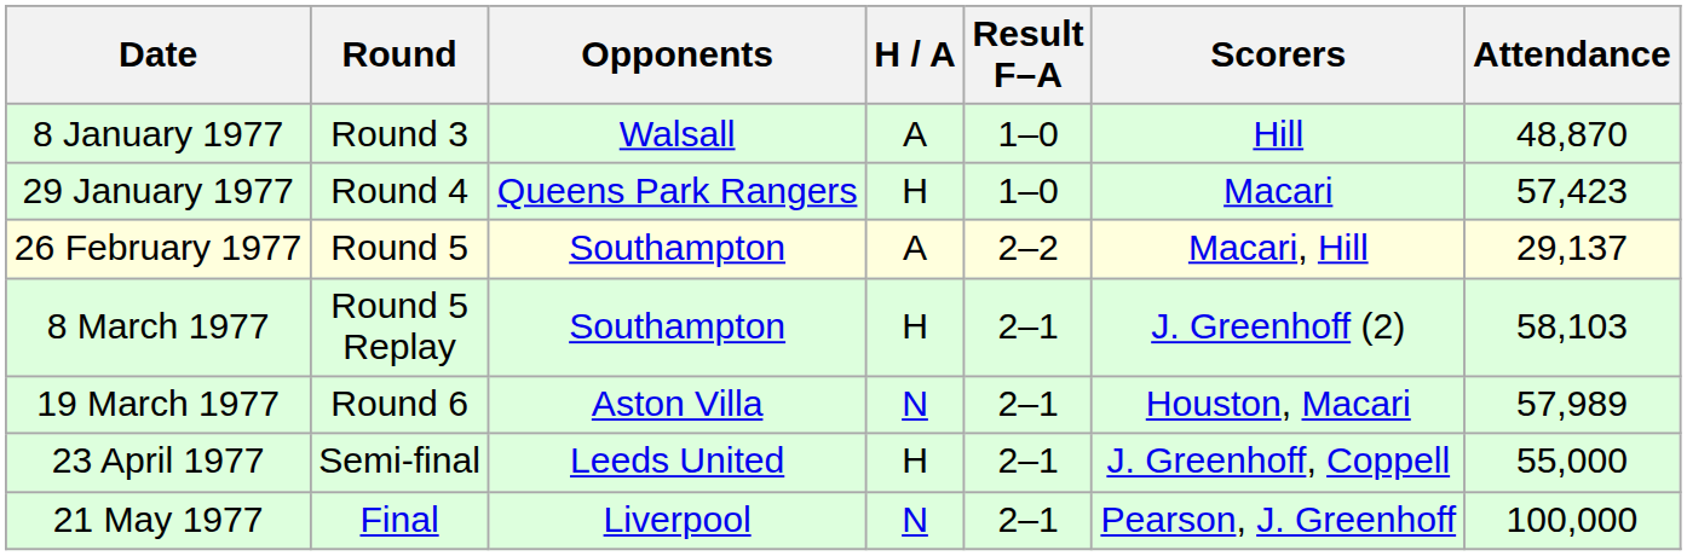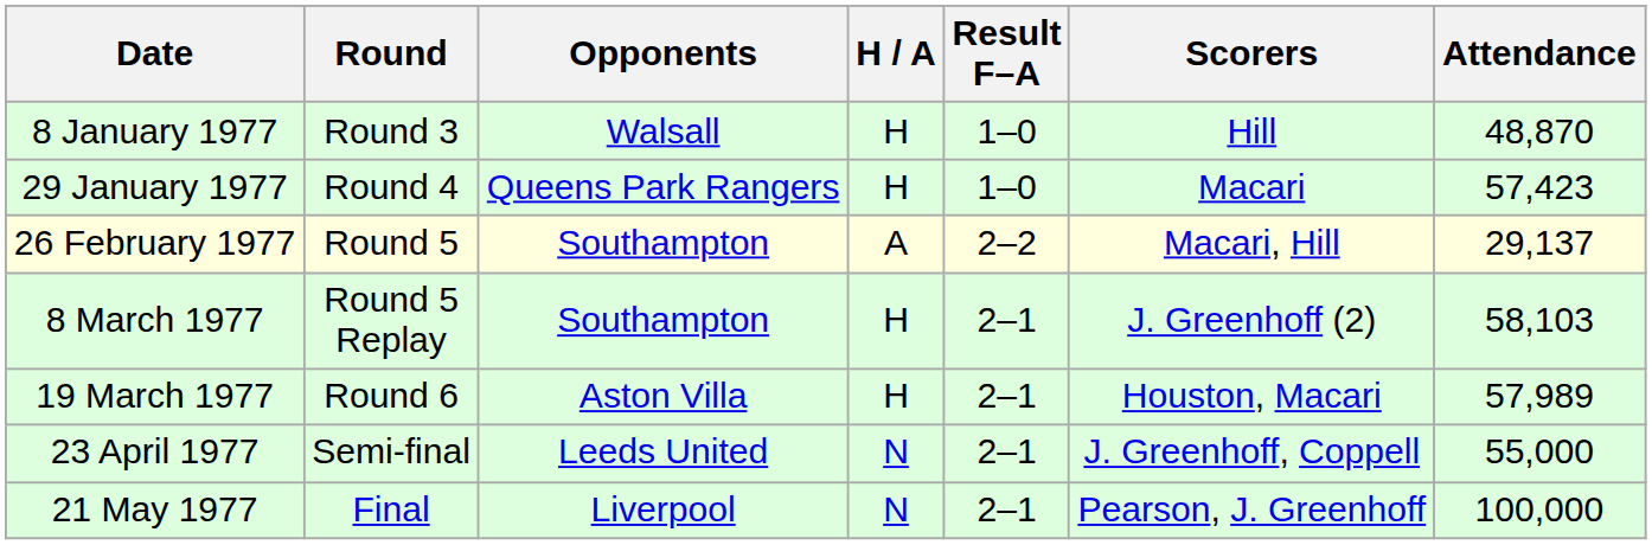 <table class="wikitable" style="text-align:center">
 <tr>
 <th>Date</th>
 <th>Round</th>
 <th>Opponents</th>
 <th>H / A</th>
 <th>Result<br>F–A</th>
 <th>Scorers</th>
 <th>Attendance</th>
 </tr>
 <tr bgcolor="#ddffdd">
 <td>8 January 1977</td>
 <td>Round 3</td>
 <td><a href='#'>Walsall</a></td>
-<td>A</td>
+<td>H</td>
 <td>1–0</td>
 <td><a href='#'>Hill</a></td>
 <td>48,870</td>
 </tr>
 <tr bgcolor="#ddffdd">
 <td>29 January 1977</td>
 <td>Round 4</td>
 <td><a href='#'>Queens Park Rangers</a></td>
 <td>H</td>
 <td>1–0</td>
 <td><a href='#'>Macari</a></td>
 <td>57,423</td>
 </tr>
 <tr bgcolor="#ffffdd">
 <td>26 February 1977</td>
 <td>Round 5</td>
 <td><a href='#'>Southampton</a></td>
 <td>A</td>
 <td>2–2</td>
 <td><a href='#'>Macari</a>, <a href='#'>Hill</a></td>
 <td>29,137</td>
 </tr>
 <tr bgcolor="#ddffdd">
 <td>8 March 1977</td>
 <td>Round 5<br>Replay</td>
 <td><a href='#'>Southampton</a></td>
 <td>H</td>
 <td>2–1</td>
 <td><a href='#'>J. Greenhoff</a> (2)</td>
 <td>58,103</td>
 </tr>
 <tr bgcolor="#ddffdd">
 <td>19 March 1977</td>
 <td>Round 6</td>
 <td><a href='#'>Aston Villa</a></td>
-<td><a href='#'>N</a></td>
+<td>H</td>
 <td>2–1</td>
 <td><a href='#'>Houston</a>, <a href='#'>Macari</a></td>
 <td>57,989</td>
 </tr>
 <tr bgcolor="#ddffdd">
 <td>23 April 1977</td>
 <td>Semi-final</td>
 <td><a href='#'>Leeds United</a></td>
-<td>H</td>
+<td><a href='#'>N</a></td>
 <td>2–1</td>
 <td><a href='#'>J. Greenhoff</a>, <a href='#'>Coppell</a></td>
 <td>55,000</td>
 </tr>
 <tr bgcolor="#ddffdd">
 <td>21 May 1977</td>
 <td><a href='#'>Final</a></td>
 <td><a href='#'>Liverpool</a></td>
 <td><a href='#'>N</a></td>
 <td>2–1</td>
 <td><a href='#'>Pearson</a>, <a href='#'>J. Greenhoff</a></td>
 <td>100,000</td>
 </tr>
 </table>
